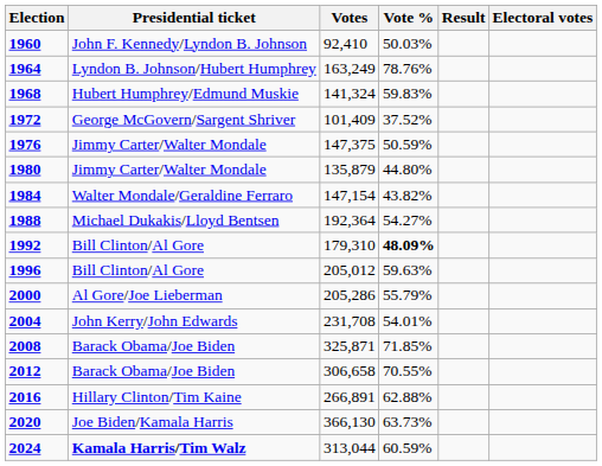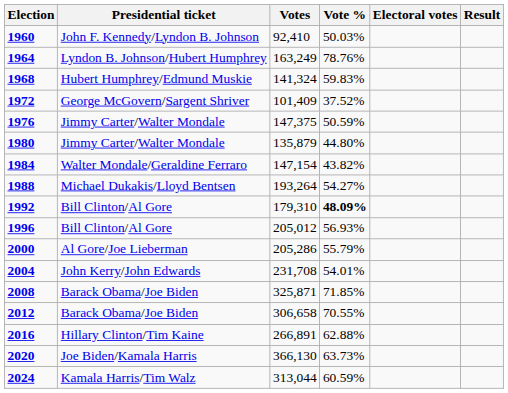 <table class="wikitable">
 <tr>
 <th>Election</th>
 <th>Presidential ticket</th>
 <th>Votes</th>
 <th>Vote %</th>
+<th>Electoral votes</th>
 <th>Result</th>
-<th>Electoral votes</th>
 </tr>
 <tr>
 <td><strong><a href='#'>1960</a></strong></td>
 <td><a href='#'>John F. Kennedy</a>/<a href='#'>Lyndon B. Johnson</a></td>
 <td>92,410</td>
 <td>50.03%</td>
 <td></td>
 <td></td>
 </tr>
 <tr>
 <td><strong><a href='#'>1964</a></strong></td>
 <td><a href='#'>Lyndon B. Johnson</a>/<a href='#'>Hubert Humphrey</a></td>
 <td>163,249</td>
 <td>78.76%</td>
 <td></td>
 <td></td>
 </tr>
 <tr>
 <td><strong><a href='#'>1968</a></strong></td>
 <td><a href='#'>Hubert Humphrey</a>/<a href='#'>Edmund Muskie</a></td>
 <td>141,324</td>
 <td>59.83%</td>
 <td></td>
 <td></td>
 </tr>
 <tr>
 <td><strong><a href='#'>1972</a></strong></td>
 <td><a href='#'>George McGovern</a>/<a href='#'>Sargent Shriver</a></td>
 <td>101,409</td>
 <td>37.52%</td>
 <td></td>
 <td></td>
 </tr>
 <tr>
 <td><strong><a href='#'>1976</a></strong></td>
 <td><a href='#'>Jimmy Carter</a>/<a href='#'>Walter Mondale</a></td>
 <td>147,375</td>
 <td>50.59%</td>
 <td></td>
 <td></td>
 </tr>
 <tr>
 <td><strong><a href='#'>1980</a></strong></td>
 <td><a href='#'>Jimmy Carter</a>/<a href='#'>Walter Mondale</a></td>
 <td>135,879</td>
 <td>44.80%</td>
 <td></td>
 <td></td>
 </tr>
 <tr>
 <td><strong><a href='#'>1984</a></strong></td>
 <td><a href='#'>Walter Mondale</a>/<a href='#'>Geraldine Ferraro</a></td>
 <td>147,154</td>
 <td>43.82%</td>
 <td></td>
 <td></td>
 </tr>
 <tr>
 <td><strong><a href='#'>1988</a></strong></td>
 <td><a href='#'>Michael Dukakis</a>/<a href='#'>Lloyd Bentsen</a></td>
-<td>192,364</td>
+<td>193,264</td>
 <td>54.27%</td>
 <td></td>
 <td></td>
 </tr>
 <tr>
 <td><strong><a href='#'>1992</a></strong></td>
 <td><a href='#'>Bill Clinton</a>/<a href='#'>Al Gore</a></td>
 <td>179,310</td>
 <td><strong>48.09%</strong></td>
 <td></td>
 <td></td>
 </tr>
 <tr>
 <td><strong><a href='#'>1996</a></strong></td>
 <td><a href='#'>Bill Clinton</a>/<a href='#'>Al Gore</a></td>
 <td>205,012</td>
-<td>59.63%</td>
+<td>56.93%</td>
 <td></td>
 <td></td>
 </tr>
 <tr>
 <td><strong><a href='#'>2000</a></strong></td>
 <td><a href='#'>Al Gore</a>/<a href='#'>Joe Lieberman</a></td>
 <td>205,286</td>
 <td>55.79%</td>
 <td></td>
 <td></td>
 </tr>
 <tr>
 <td><strong><a href='#'>2004</a></strong></td>
 <td><a href='#'>John Kerry</a>/<a href='#'>John Edwards</a></td>
 <td>231,708</td>
 <td>54.01%</td>
 <td></td>
 <td></td>
 </tr>
 <tr>
 <td><strong><a href='#'>2008</a></strong></td>
 <td><a href='#'>Barack Obama</a>/<a href='#'>Joe Biden</a></td>
 <td>325,871</td>
 <td>71.85%</td>
 <td></td>
 <td></td>
 </tr>
 <tr>
 <td><strong><a href='#'>2012</a></strong></td>
 <td><a href='#'>Barack Obama</a>/<a href='#'>Joe Biden</a></td>
 <td>306,658</td>
 <td>70.55%</td>
 <td></td>
 <td></td>
 </tr>
 <tr>
 <td><strong><a href='#'>2016</a></strong></td>
 <td><a href='#'>Hillary Clinton</a>/<a href='#'>Tim Kaine</a></td>
 <td>266,891</td>
 <td>62.88%</td>
 <td></td>
 <td></td>
 </tr>
 <tr>
 <td><strong><a href='#'>2020</a></strong></td>
 <td><a href='#'>Joe Biden</a>/<a href='#'>Kamala Harris</a></td>
 <td>366,130</td>
 <td>63.73%</td>
 <td></td>
 <td></td>
 </tr>
 <tr>
 <td><strong><a href='#'>2024</a></strong></td>
-<td><strong><a href='#'>Kamala Harris</a>/<a href='#'>Tim Walz</a></strong></td>
+<td><a href='#'>Kamala Harris</a>/<a href='#'>Tim Walz</a></td>
 <td>313,044</td>
 <td>60.59%</td>
 <td></td>
 <td></td>
 </tr>
 </table>
